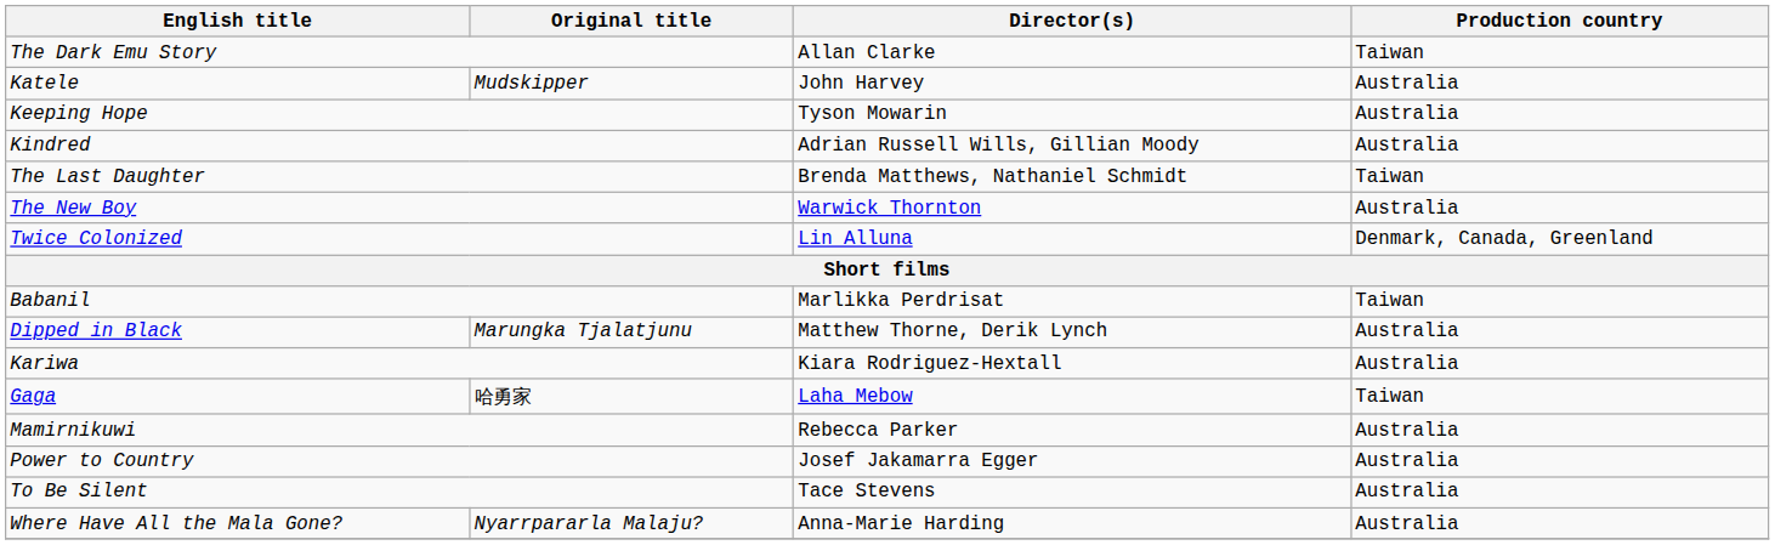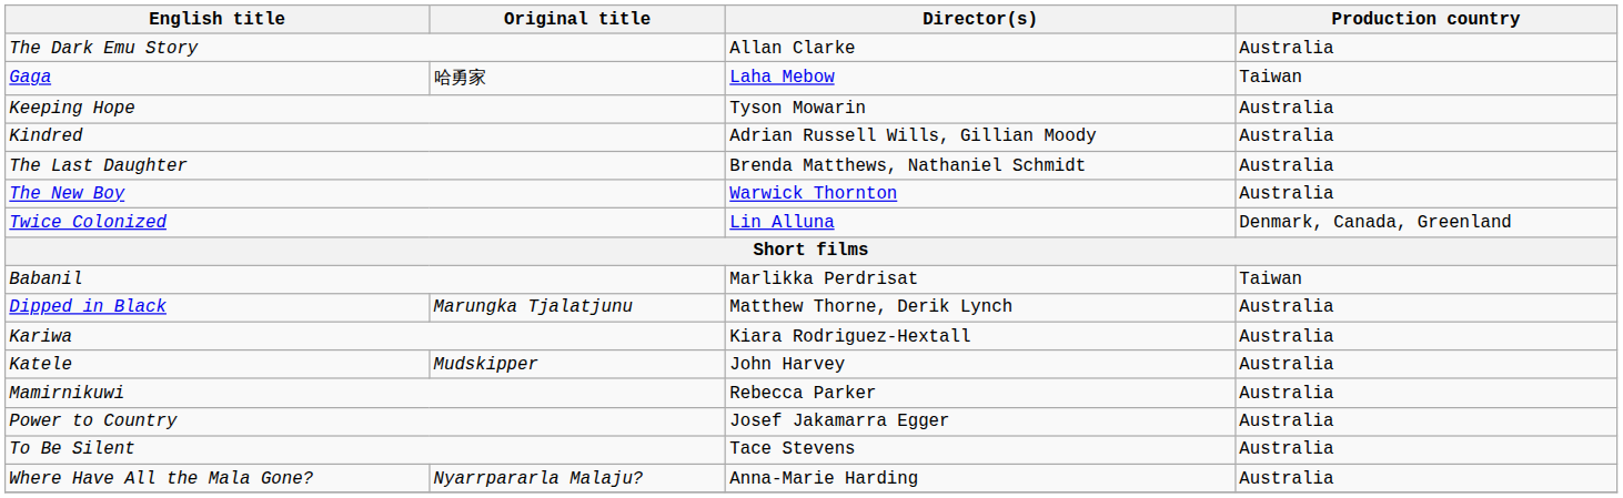 <table class="wikitable" style="width:95%; margin-bottom:2px">
 <tr>
 <th>English title</th>
 <th>Original title</th>
 <th>Director(s)</th>
 <th>Production country</th>
 </tr>
 <tr>
 <td colspan="2"><em>The Dark Emu Story</em></td>
 <td>Allan Clarke</td>
-<td>Taiwan</td>
+<td>Australia</td>
 </tr>
 <tr>
-<td><em>Katele</em></td>
-<td><em>Mudskipper</em></td>
-<td>John Harvey</td>
-<td>Australia</td>
+<td><em><a href='#'>Gaga</a></em></td>
+<td>哈勇家</td>
+<td><a href='#'>Laha Mebow</a></td>
+<td>Taiwan</td>
 </tr>
 <tr>
 <td colspan="2"><em>Keeping Hope</em></td>
 <td>Tyson Mowarin</td>
 <td>Australia</td>
 </tr>
 <tr>
 <td colspan="2"><em>Kindred</em></td>
 <td>Adrian Russell Wills, Gillian Moody</td>
 <td>Australia</td>
 </tr>
 <tr>
 <td colspan="2"><em>The Last Daughter</em></td>
 <td>Brenda Matthews, Nathaniel Schmidt</td>
-<td>Taiwan</td>
+<td>Australia</td>
 </tr>
 <tr>
 <td colspan="2"><em><a href='#'>The New Boy</a></em> </td>
 <td><a href='#'>Warwick Thornton</a></td>
 <td>Australia</td>
 </tr>
 <tr>
 <td colspan="2"><em><a href='#'>Twice Colonized</a></em></td>
 <td><a href='#'>Lin Alluna</a></td>
 <td>Denmark, Canada, Greenland</td>
 </tr>
 <tr>
 <th colspan="4">Short films</th>
 </tr>
 <tr>
 <td colspan="2"><em>Babanil</em></td>
 <td>Marlikka Perdrisat</td>
 <td>Taiwan</td>
 </tr>
 <tr>
 <td><em><a href='#'>Dipped in Black</a></em></td>
 <td><em>Marungka Tjalatjunu</em></td>
 <td>Matthew Thorne, Derik Lynch</td>
 <td>Australia</td>
 </tr>
 <tr>
 <td colspan="2"><em>Kariwa</em></td>
 <td>Kiara Rodriguez-Hextall</td>
 <td>Australia</td>
 </tr>
 <tr>
-<td><em><a href='#'>Gaga</a></em></td>
-<td>哈勇家</td>
-<td><a href='#'>Laha Mebow</a></td>
-<td>Taiwan</td>
+<td><em>Katele</em></td>
+<td><em>Mudskipper</em></td>
+<td>John Harvey</td>
+<td>Australia</td>
 </tr>
 <tr>
 <td colspan="2"><em>Mamirnikuwi</em></td>
 <td>Rebecca Parker</td>
 <td>Australia</td>
 </tr>
 <tr>
 <td colspan="2"><em>Power to Country</em></td>
 <td>Josef Jakamarra Egger</td>
 <td>Australia</td>
 </tr>
 <tr>
 <td colspan="2"><em>To Be Silent</em></td>
 <td>Tace Stevens</td>
 <td>Australia</td>
 </tr>
 <tr>
 <td><em>Where Have All the Mala Gone?</em></td>
 <td><em>Nyarrpararla Malaju?</em></td>
 <td>Anna-Marie Harding</td>
 <td>Australia</td>
 </tr>
 <tr>
 </tr>
 </table>
